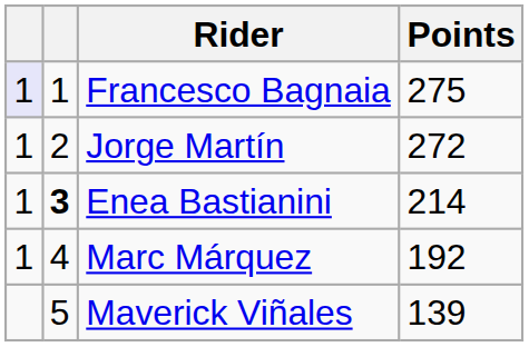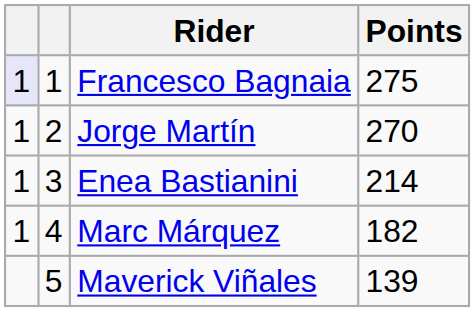 <table class="wikitable" style="font-size: 95%;">
 <tr>
 <th></th>
 <th></th>
 <th>Rider</th>
 <th>Points</th>
 </tr>
 <tr>
 <td style="background: lavender;"> 1</td>
 <td align=center>1</td>
 <td> <a href='#'>Francesco Bagnaia</a></td>
 <td align=left>275</td>
 </tr>
 <tr>
 <td> 1</td>
 <td align=center>2</td>
 <td> <a href='#'>Jorge Martín</a></td>
-<td align=left>272</td>
+<td align=left>270</td>
 </tr>
 <tr>
 <td> 1</td>
-<td align=center><strong>3</strong></td>
+<td align=center>3</td>
 <td> <a href='#'>Enea Bastianini</a></td>
 <td align=left>214</td>
 </tr>
 <tr>
 <td> 1</td>
 <td align=center>4</td>
 <td> <a href='#'>Marc Márquez</a></td>
-<td align=left>192</td>
+<td align=left>182</td>
 </tr>
 <tr>
 <td></td>
 <td align=center>5</td>
 <td> <a href='#'>Maverick Viñales</a></td>
 <td align=left>139</td>
 </tr>
 </table>
